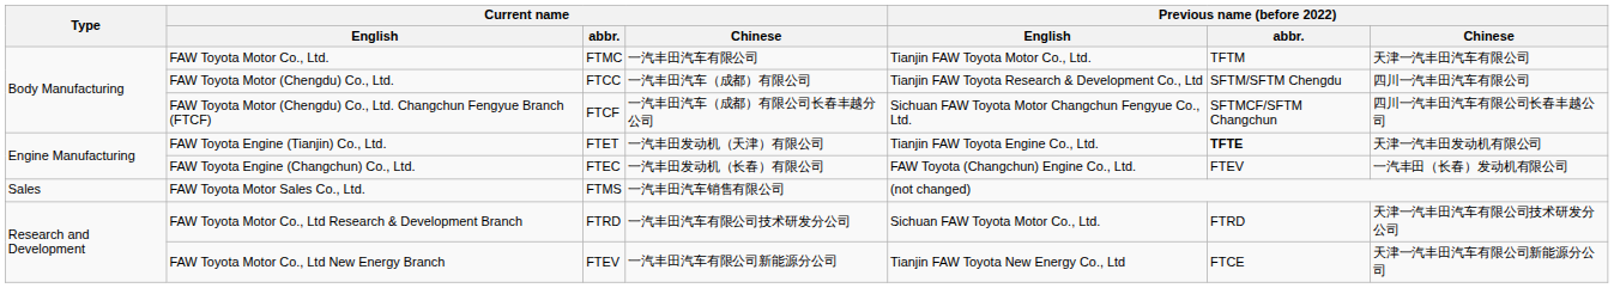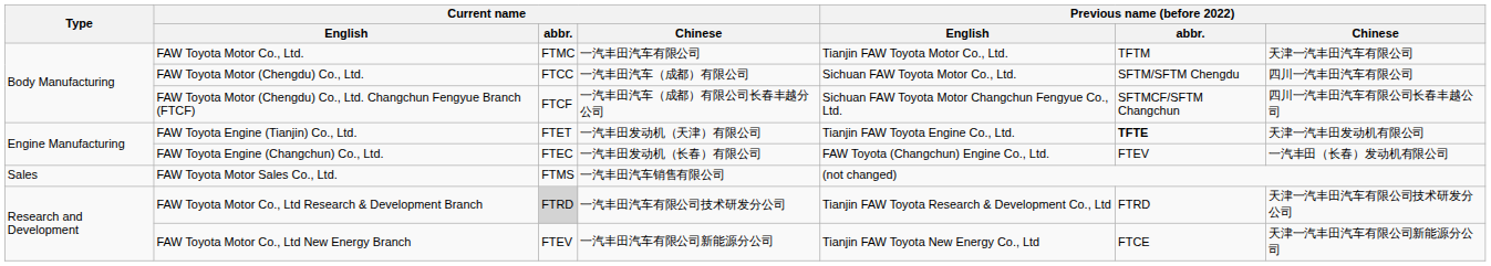 <table class="wikitable">
 <tr>
 <th rowspan="2">Type</th>
 <th colspan="3">Current name</th>
 <th colspan="3">Previous name (before 2022)</th>
 </tr>
 <tr>
 <th>English</th>
 <th>abbr.</th>
 <th>Chinese</th>
 <th>English</th>
 <th>abbr.</th>
 <th>Chinese</th>
 </tr>
 <tr>
 <td rowspan="3">Body Manufacturing</td>
 <td>FAW Toyota Motor Co., Ltd.</td>
 <td>FTMC</td>
 <td>一汽丰田汽车有限公司</td>
 <td>Tianjin FAW Toyota Motor Co., Ltd.</td>
 <td>TFTM</td>
 <td>天津一汽丰田汽车有限公司</td>
 </tr>
 <tr>
 <td>FAW Toyota Motor (Chengdu) Co., Ltd.</td>
 <td>FTCC</td>
 <td>一汽丰田汽车（成都）有限公司</td>
-<td>Tianjin FAW Toyota Research & Development Co., Ltd</td>
+<td>Sichuan FAW Toyota Motor Co., Ltd.</td>
 <td>SFTM/SFTM Chengdu</td>
 <td>四川一汽丰田汽车有限公司</td>
 </tr>
 <tr>
 <td>FAW Toyota Motor (Chengdu) Co., Ltd. Changchun Fengyue Branch (FTCF)</td>
 <td>FTCF</td>
 <td>一汽丰田汽车（成都）有限公司长春丰越分公司</td>
 <td>Sichuan FAW Toyota Motor Changchun Fengyue Co., Ltd.</td>
 <td>SFTMCF/SFTM Changchun</td>
 <td>四川一汽丰田汽车有限公司长春丰越公司</td>
 </tr>
 <tr>
 <td rowspan="2">Engine Manufacturing</td>
 <td>FAW Toyota Engine (Tianjin) Co., Ltd.</td>
 <td>FTET</td>
 <td>一汽丰田发动机（天津）有限公司</td>
 <td>Tianjin FAW Toyota Engine Co., Ltd.</td>
 <td><strong>TFTE</strong></td>
 <td>天津一汽丰田发动机有限公司</td>
 </tr>
 <tr>
 <td>FAW Toyota Engine (Changchun) Co., Ltd.</td>
 <td>FTEC</td>
 <td>一汽丰田发动机（长春）有限公司</td>
 <td>FAW Toyota (Changchun) Engine Co., Ltd.</td>
 <td>FTEV</td>
 <td>一汽丰田（长春）发动机有限公司</td>
 </tr>
 <tr>
 <td>Sales</td>
 <td>FAW Toyota Motor Sales Co., Ltd.</td>
 <td>FTMS</td>
 <td>一汽丰田汽车销售有限公司</td>
 <td colspan="3">(not changed)</td>
 </tr>
 <tr>
 <td rowspan="2">Research and Development</td>
 <td>FAW Toyota Motor Co., Ltd Research & Development Branch</td>
-<td>FTRD</td>
+<td style="background: lightgrey;">FTRD</td>
 <td>一汽丰田汽车有限公司技术研发分公司</td>
-<td>Sichuan FAW Toyota Motor Co., Ltd.</td>
+<td>Tianjin FAW Toyota Research & Development Co., Ltd</td>
 <td>FTRD</td>
 <td>天津一汽丰田汽车有限公司技术研发分公司</td>
 </tr>
 <tr>
 <td>FAW Toyota Motor Co., Ltd New Energy Branch</td>
 <td>FTEV</td>
 <td>一汽丰田汽车有限公司新能源分公司</td>
 <td>Tianjin FAW Toyota New Energy Co., Ltd</td>
 <td>FTCE</td>
 <td>天津一汽丰田汽车有限公司新能源分公司</td>
 </tr>
 </table>
